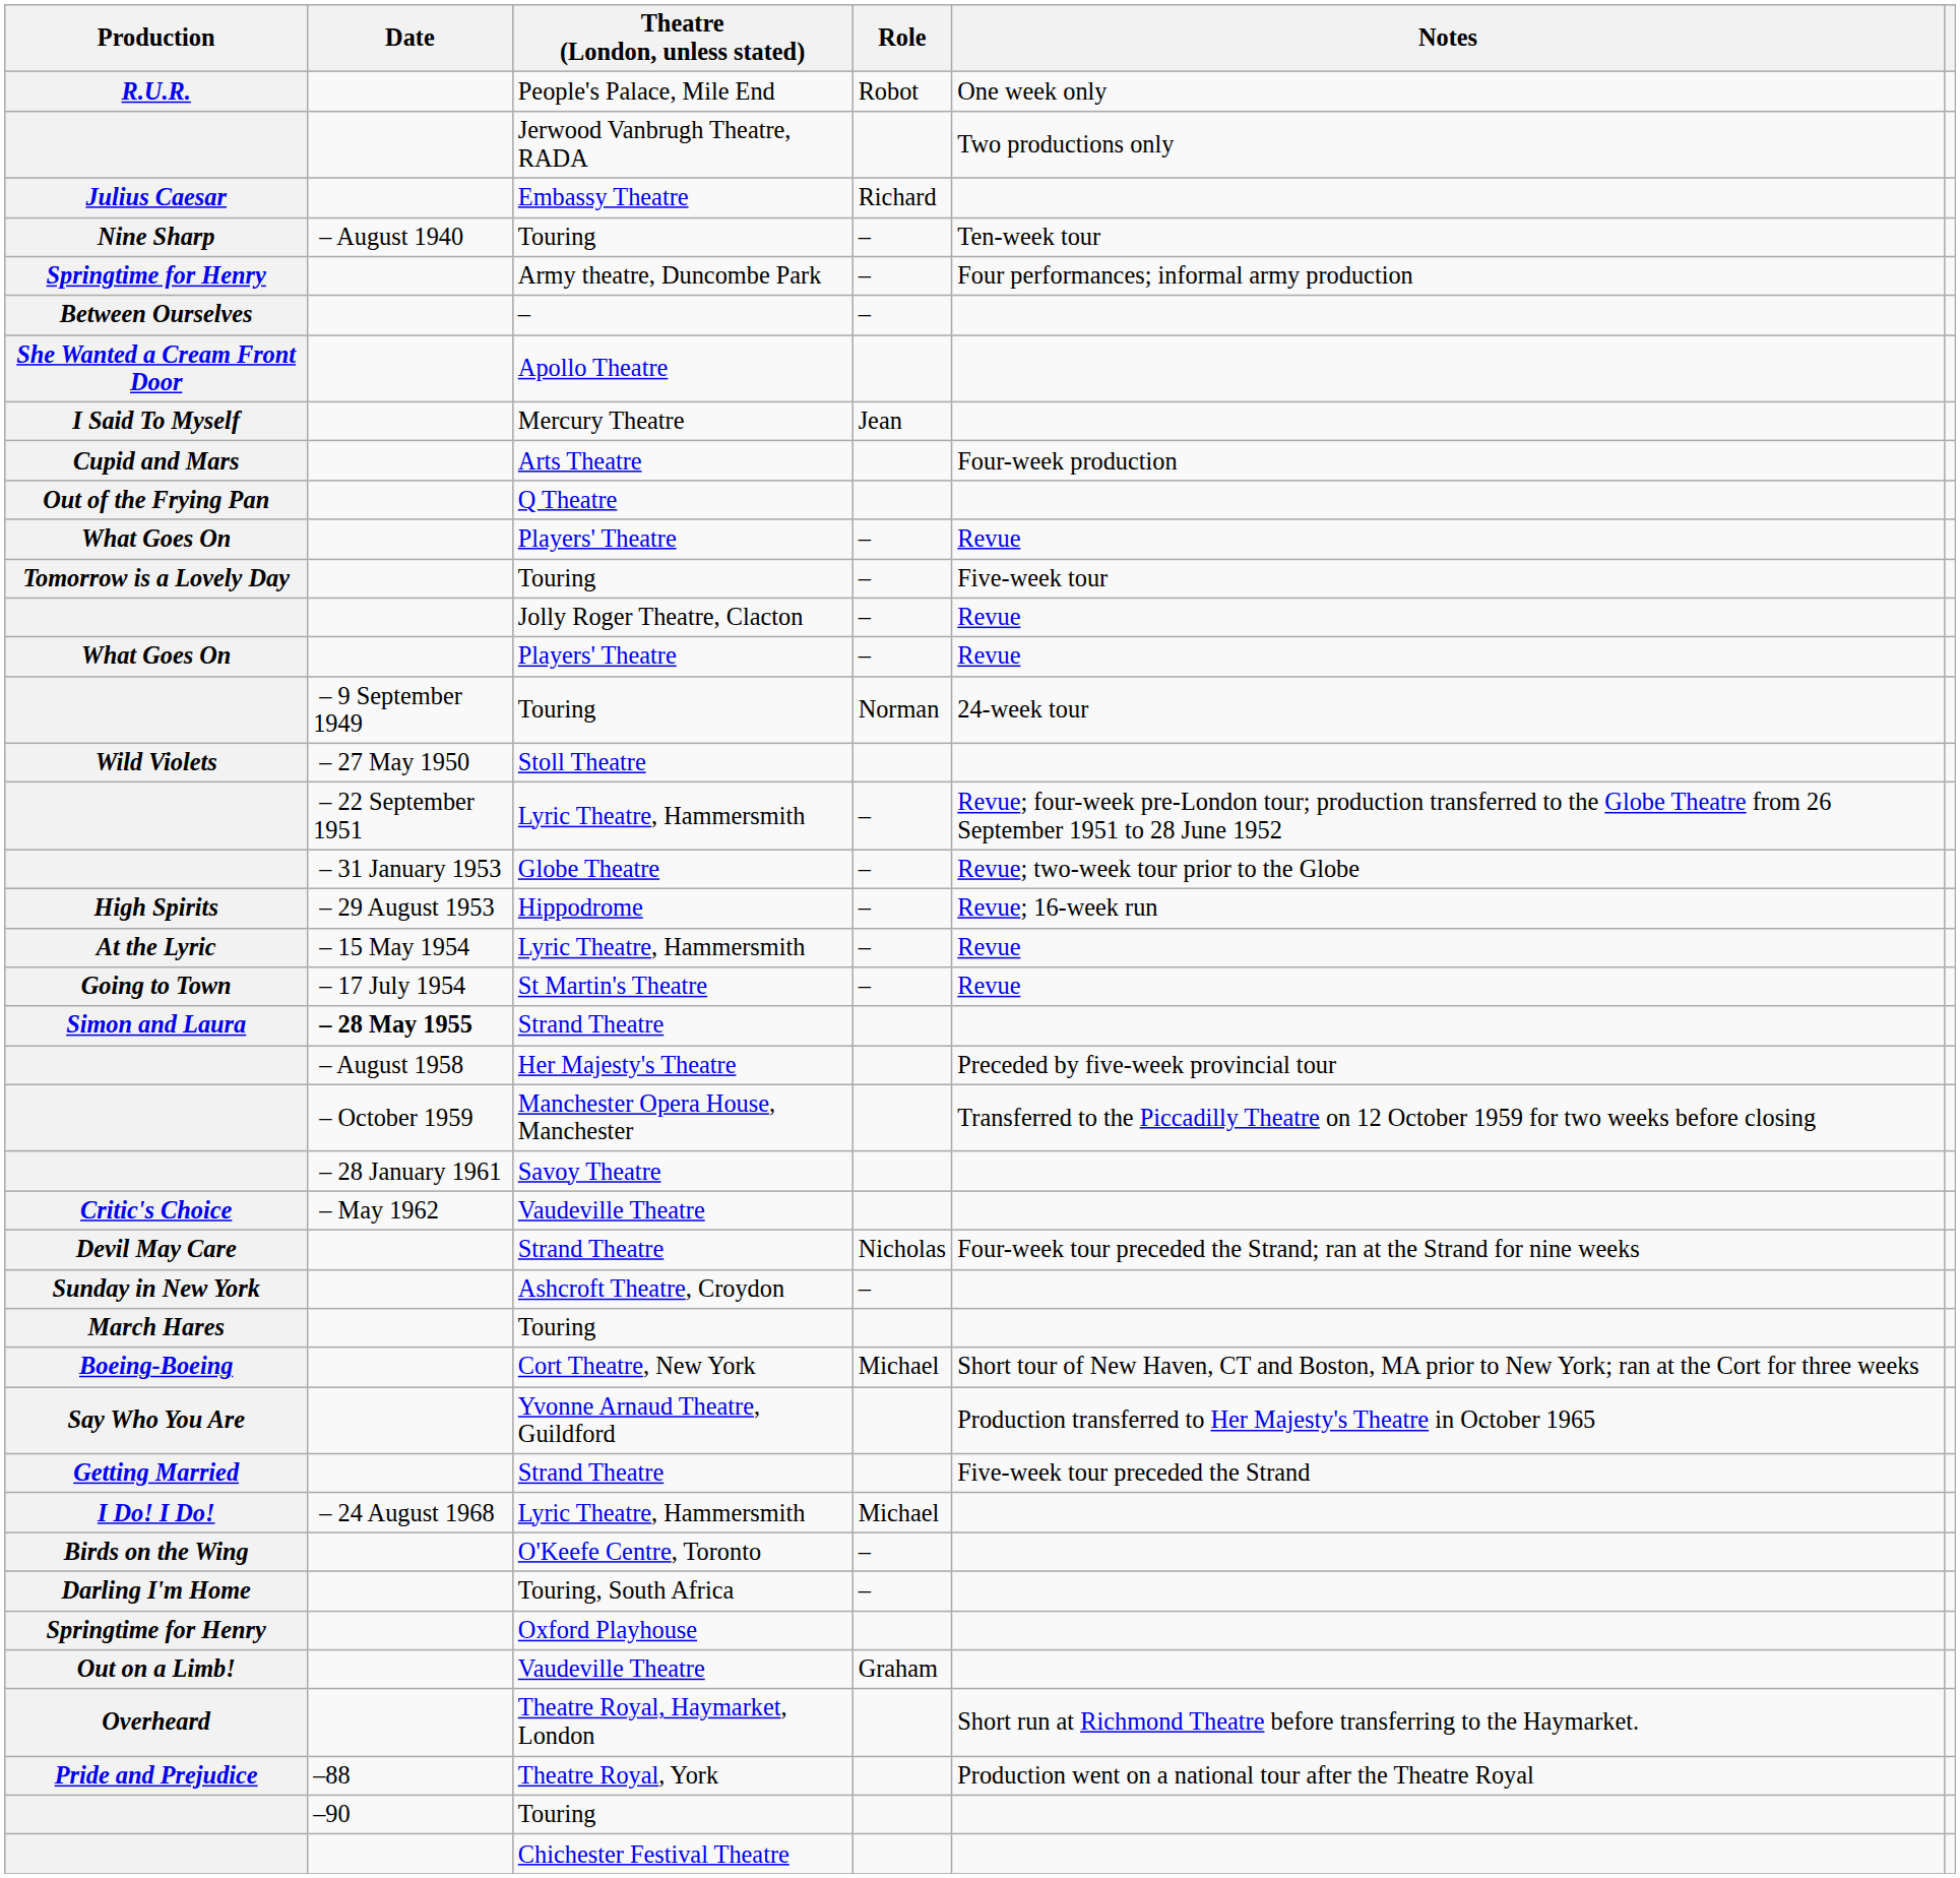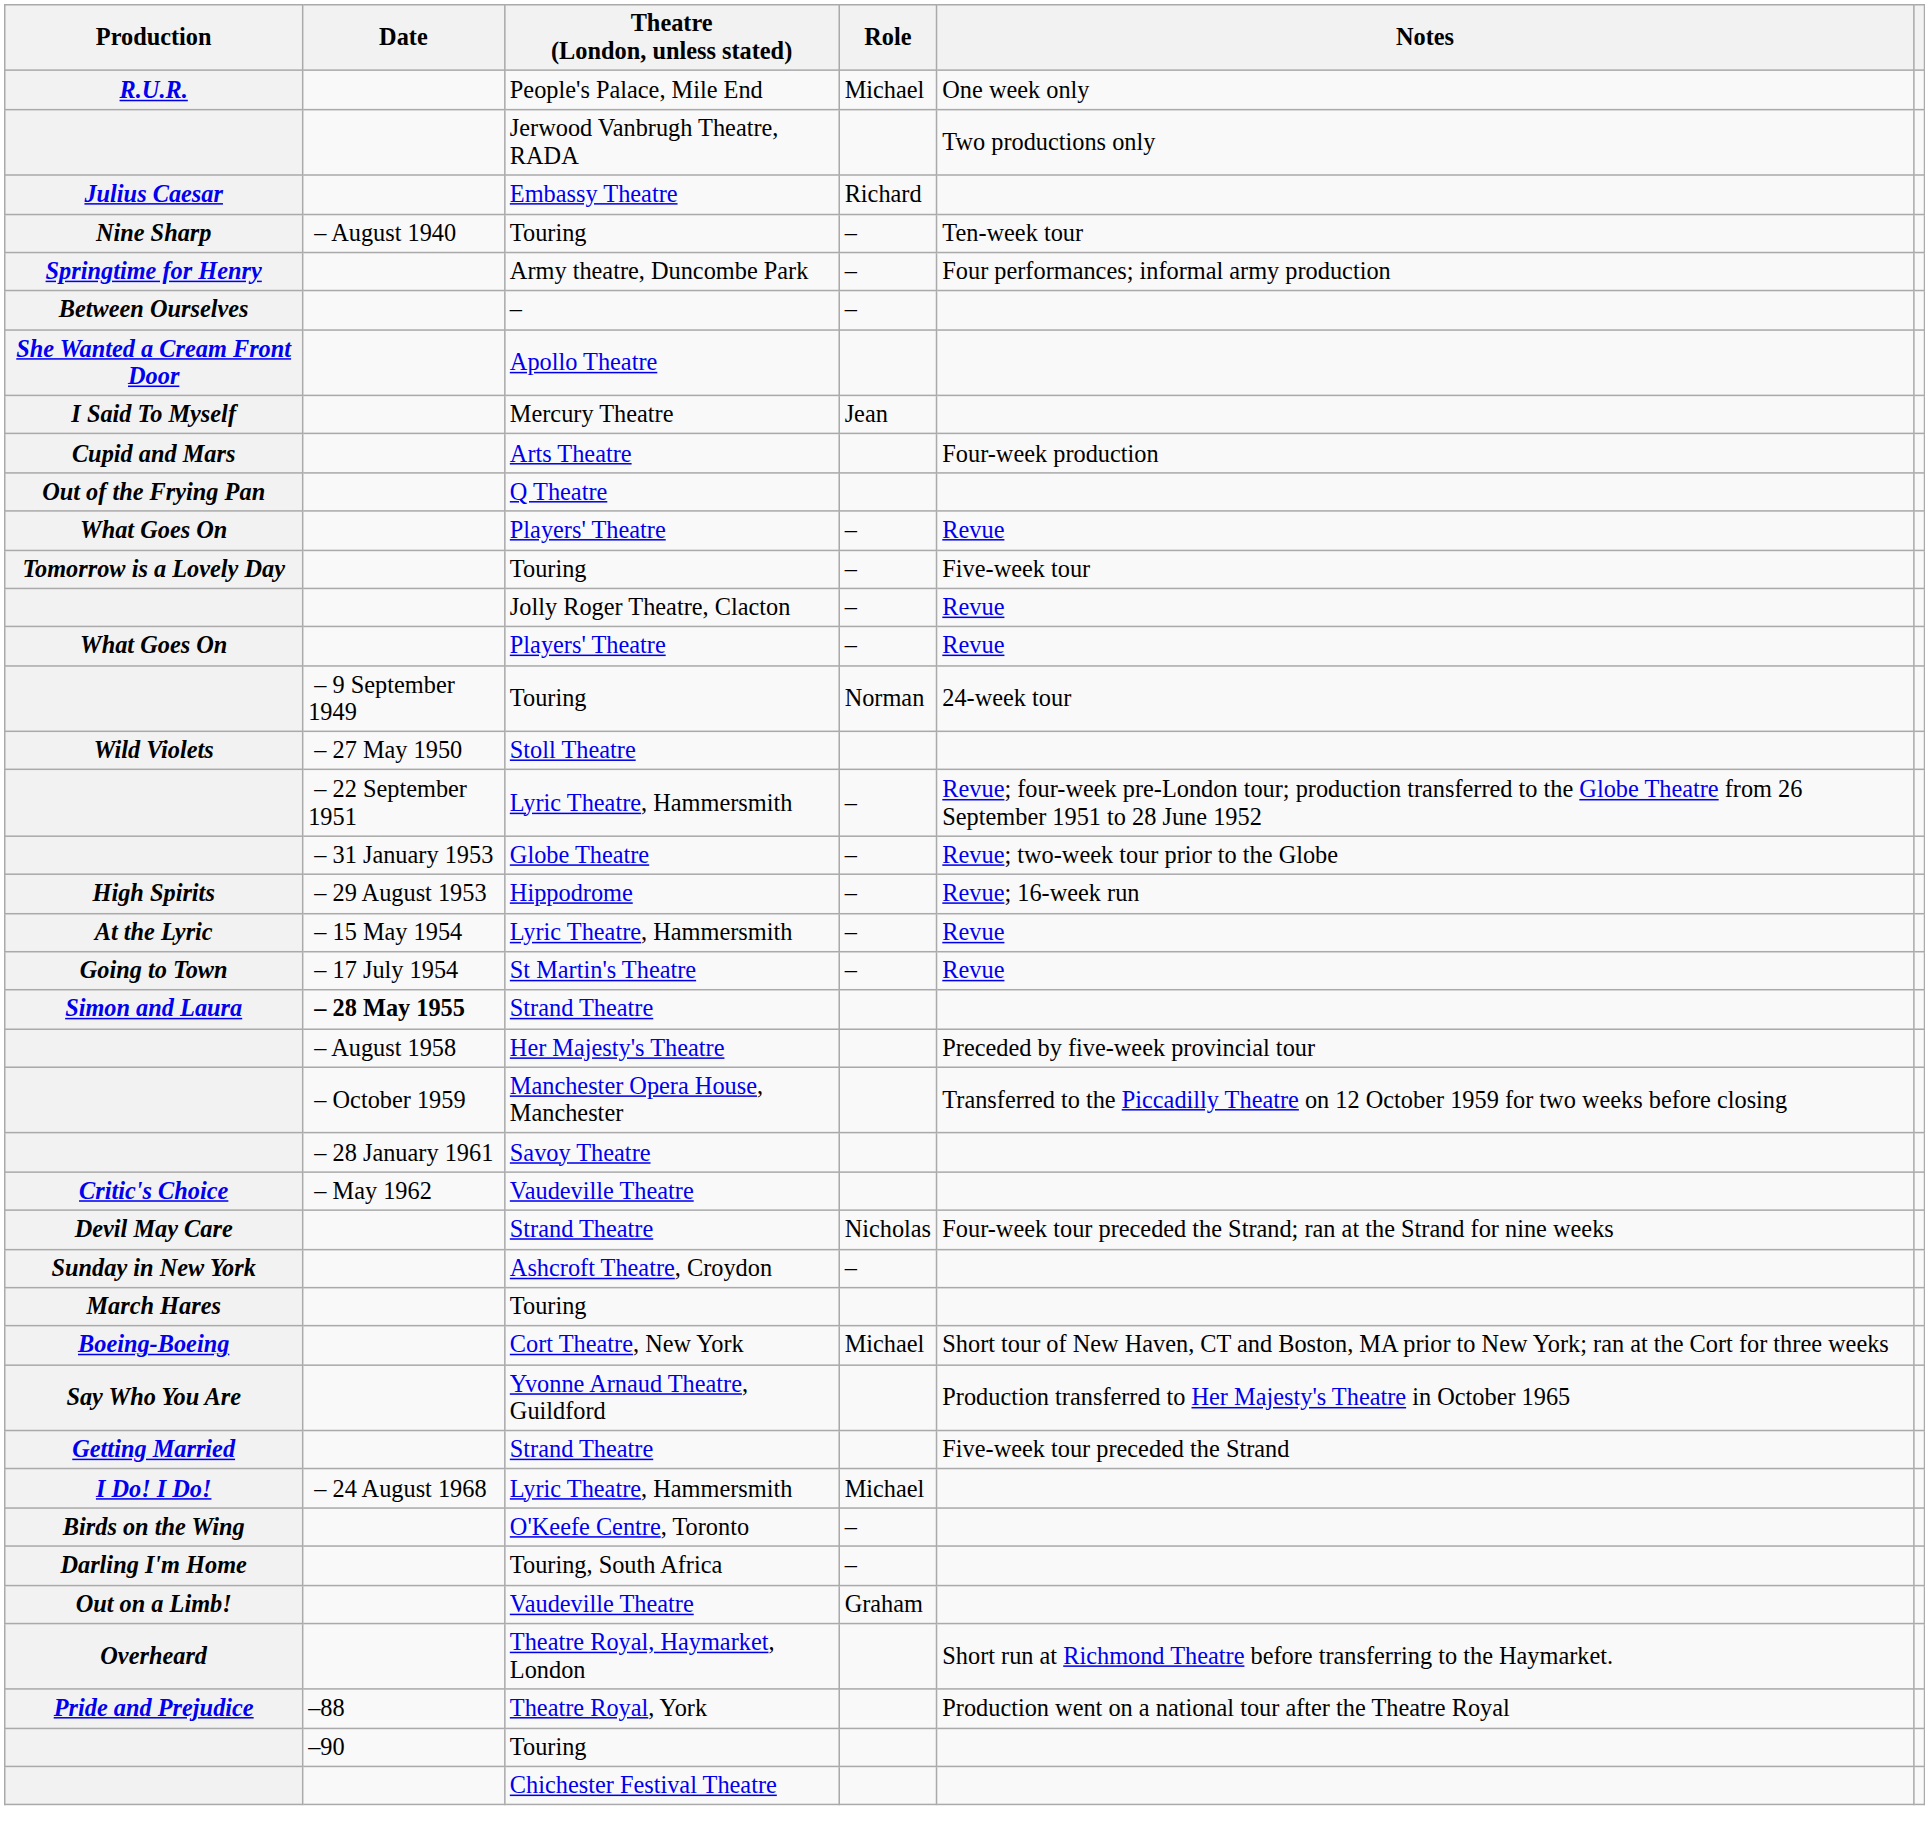 <table class="wikitable plainrowheaders sortable" style="margin-right: 0;">
 <tr>
 <th scope="col">Production</th>
 <th scope="col">Date</th>
 <th scope="col">Theatre<br>(London, unless stated)</th>
 <th scope="col">Role</th>
 <th scope="col" class="unsortable">Notes</th>
 <th scope="col" class="unsortable"></th>
 </tr>
 <tr>
 <th scope="row"><em><a href='#'>R.U.R.</a></em></th>
 <td></td>
 <td>People's Palace, Mile End</td>
-<td>Robot</td>
+<td>Michael</td>
 <td>One week only</td>
 <td style="text-align: center;"></td>
 </tr>
 <tr>
 <th scope="row"></th>
 <td></td>
 <td>Jerwood Vanbrugh Theatre, RADA</td>
 <td></td>
 <td>Two productions only</td>
 <td style="text-align: center;"></td>
 </tr>
 <tr>
 <th scope="row"><em><a href='#'>Julius Caesar</a></em></th>
 <td></td>
 <td><a href='#'>Embassy Theatre</a></td>
 <td>Richard</td>
 <td></td>
 <td style="text-align: center;"></td>
 </tr>
 <tr>
 <th scope="row"><em>Nine Sharp</em></th>
 <td> – August 1940</td>
 <td>Touring</td>
 <td>–</td>
 <td>Ten-week tour</td>
 <td style="text-align: center;"></td>
 </tr>
 <tr>
 <th scope="row"><em><a href='#'>Springtime for Henry</a></em></th>
 <td></td>
 <td>Army theatre, Duncombe Park</td>
 <td>–</td>
 <td>Four performances; informal army production</td>
 <td style="text-align: center;"></td>
 </tr>
 <tr>
 <th scope="row"><em>Between Ourselves</em></th>
 <td></td>
 <td>–</td>
 <td>–</td>
 <td></td>
 <td style="text-align: center;"></td>
 </tr>
 <tr>
 <th scope="row"><em><a href='#'>She Wanted a Cream Front Door</a></em></th>
 <td></td>
 <td><a href='#'>Apollo Theatre</a></td>
 <td></td>
 <td></td>
 <td style="text-align: center;"></td>
 </tr>
 <tr>
 <th scope="row"><em>I Said To Myself</em></th>
 <td></td>
 <td>Mercury Theatre</td>
 <td>Jean</td>
 <td></td>
 <td style="text-align: center;"></td>
 </tr>
 <tr>
 <th scope="row"><em>Cupid and Mars</em></th>
 <td></td>
 <td><a href='#'>Arts Theatre</a></td>
 <td></td>
 <td>Four-week production</td>
 <td style="text-align: center;"></td>
 </tr>
 <tr>
 <th scope="row"><em>Out of the Frying Pan</em></th>
 <td></td>
 <td><a href='#'>Q Theatre</a></td>
 <td></td>
 <td></td>
 <td style="text-align: center;"></td>
 </tr>
 <tr>
 <th scope="row"><em>What Goes On</em></th>
 <td></td>
 <td><a href='#'>Players' Theatre</a></td>
 <td>–</td>
 <td><a href='#'>Revue</a></td>
 <td style="text-align: center;"></td>
 </tr>
 <tr>
 <th scope="row"><em>Tomorrow is a Lovely Day</em></th>
 <td></td>
 <td>Touring</td>
 <td>–</td>
 <td>Five-week tour</td>
 <td style="text-align: center;"></td>
 </tr>
 <tr>
 <th scope="row"></th>
 <td></td>
 <td>Jolly Roger Theatre, Clacton</td>
 <td>–</td>
 <td><a href='#'>Revue</a></td>
 <td style="text-align: center;"></td>
 </tr>
 <tr>
 <th scope="row"><em>What Goes On</em></th>
 <td></td>
 <td><a href='#'>Players' Theatre</a></td>
 <td>–</td>
 <td><a href='#'>Revue</a></td>
 <td style="text-align: center;"></td>
 </tr>
 <tr>
 <th scope="row"></th>
 <td> – 9 September 1949</td>
 <td>Touring</td>
 <td>Norman</td>
 <td>24-week tour</td>
 <td style="text-align: center;"></td>
 </tr>
 <tr>
 <th scope="row"><em>Wild Violets</em></th>
 <td> – 27 May 1950</td>
 <td><a href='#'>Stoll Theatre</a></td>
 <td></td>
 <td></td>
 <td style="text-align: center;"></td>
 </tr>
 <tr>
 <th scope="row"></th>
 <td> – 22 September 1951</td>
 <td><a href='#'>Lyric Theatre</a>, Hammersmith</td>
 <td>–</td>
 <td><a href='#'>Revue</a>; four-week pre-London tour; production transferred to the <a href='#'>Globe Theatre</a> from 26 September 1951 to 28 June 1952</td>
 <td style="text-align: center;"></td>
 </tr>
 <tr>
 <th scope="row"></th>
 <td> – 31 January 1953</td>
 <td><a href='#'>Globe Theatre</a></td>
 <td>–</td>
 <td><a href='#'>Revue</a>; two-week tour prior to the Globe</td>
 <td style="text-align: center;"></td>
 </tr>
 <tr>
 <th scope="row"><em>High Spirits</em></th>
 <td> – 29 August 1953</td>
 <td><a href='#'>Hippodrome</a></td>
 <td>–</td>
 <td><a href='#'>Revue</a>; 16-week run</td>
 <td style="text-align: center;"></td>
 </tr>
 <tr>
 <th scope="row"><em>At the Lyric</em></th>
 <td> – 15 May 1954</td>
 <td><a href='#'>Lyric Theatre</a>, Hammersmith</td>
 <td>–</td>
 <td><a href='#'>Revue</a></td>
 <td style="text-align: center;"></td>
 </tr>
 <tr>
 <th scope="row"><em>Going to Town</em></th>
 <td> – 17 July 1954</td>
 <td><a href='#'>St Martin's Theatre</a></td>
 <td>–</td>
 <td><a href='#'>Revue</a></td>
 <td style="text-align: center;"></td>
 </tr>
 <tr>
 <th scope="row"><em><a href='#'>Simon and Laura</a></em></th>
 <td><strong>  – 28 May 1955</strong></td>
 <td><a href='#'>Strand Theatre</a></td>
 <td></td>
 <td></td>
 <td style="text-align: center;"></td>
 </tr>
 <tr>
 <th scope="row"></th>
 <td> – August 1958</td>
 <td><a href='#'>Her Majesty's Theatre</a></td>
 <td></td>
 <td>Preceded by five-week provincial tour</td>
 <td style="text-align: center;"></td>
 </tr>
 <tr>
 <th scope="row"></th>
 <td> – October 1959</td>
 <td><a href='#'>Manchester Opera House</a>, Manchester</td>
 <td></td>
 <td>Transferred to the <a href='#'>Piccadilly Theatre</a> on 12 October 1959 for two weeks before closing</td>
 <td style="text-align: center;"></td>
 </tr>
 <tr>
 <th scope="row"></th>
 <td> – 28 January 1961</td>
 <td><a href='#'>Savoy Theatre</a></td>
 <td></td>
 <td></td>
 <td style="text-align: center;"></td>
 </tr>
 <tr>
 <th scope="row"><em><a href='#'>Critic's Choice</a></em></th>
 <td> – May 1962</td>
 <td><a href='#'>Vaudeville Theatre</a></td>
 <td></td>
 <td></td>
 <td style="text-align: center;"></td>
 </tr>
 <tr>
 <th scope="row"><em>Devil May Care</em></th>
 <td></td>
 <td><a href='#'>Strand Theatre</a></td>
 <td>Nicholas</td>
 <td>Four-week tour preceded the Strand; ran at the Strand for nine weeks</td>
 <td style="text-align: center;"></td>
 </tr>
 <tr>
 <th scope="row"><em>Sunday in New York</em></th>
 <td></td>
 <td><a href='#'>Ashcroft Theatre</a>, Croydon</td>
 <td>–</td>
 <td></td>
 <td style="text-align: center;"></td>
 </tr>
 <tr>
 <th scope="row"><em>March Hares</em></th>
 <td></td>
 <td>Touring</td>
 <td></td>
 <td></td>
 <td style="text-align: center;"></td>
 </tr>
 <tr>
 <th scope="row"><em><a href='#'>Boeing-Boeing</a></em></th>
 <td></td>
 <td><a href='#'>Cort Theatre</a>, New York</td>
 <td>Michael</td>
 <td>Short tour of New Haven, CT and Boston, MA prior to New York; ran at the Cort for three weeks</td>
 <td style="text-align: center;"></td>
 </tr>
 <tr>
 <th scope="row"><em>Say Who You Are</em></th>
 <td></td>
 <td><a href='#'>Yvonne Arnaud Theatre</a>, Guildford</td>
 <td></td>
 <td>Production transferred to <a href='#'>Her Majesty's Theatre</a> in October 1965</td>
 <td style="text-align: center;"></td>
 </tr>
 <tr>
 <th scope="row"><em><a href='#'>Getting Married</a></em></th>
 <td></td>
 <td><a href='#'>Strand Theatre</a></td>
 <td></td>
 <td>Five-week tour preceded the Strand</td>
 <td style="text-align: center;"></td>
 </tr>
 <tr>
 <th scope="row"><em><a href='#'>I Do! I Do!</a></em></th>
 <td> – 24 August 1968</td>
 <td><a href='#'>Lyric Theatre</a>, Hammersmith</td>
 <td>Michael</td>
 <td></td>
 <td style="text-align: center;"></td>
 </tr>
 <tr>
 <th scope="row"><em>Birds on the Wing</em></th>
 <td></td>
 <td><a href='#'>O'Keefe Centre</a>, Toronto</td>
 <td>–</td>
 <td></td>
 <td style="text-align: center;"></td>
 </tr>
 <tr>
 <th scope="row"><em>Darling I'm Home</em></th>
 <td></td>
 <td>Touring, South Africa</td>
 <td>–</td>
 <td></td>
 <td style="text-align: center;"></td>
 </tr>
 <tr>
-<th scope="row"><em>Springtime for Henry</em></th>
-<td></td>
-<td><a href='#'>Oxford Playhouse</a></td>
-<td></td>
-<td></td>
-<td style="text-align: center;"></td>
-</tr>
-<tr>
 <th scope="row"><em>Out on a Limb!</em></th>
 <td></td>
 <td><a href='#'>Vaudeville Theatre</a></td>
 <td>Graham</td>
 <td></td>
 <td style="text-align: center;"></td>
 </tr>
 <tr>
 <th scope="row"><em>Overheard</em></th>
 <td></td>
 <td><a href='#'>Theatre Royal, Haymarket</a>, London</td>
 <td></td>
 <td>Short run at <a href='#'>Richmond Theatre</a> before transferring to the Haymarket.</td>
 <td style="text-align: center;"></td>
 </tr>
 <tr>
 <th scope="row"><em><a href='#'>Pride and Prejudice</a></em></th>
 <td>–88</td>
 <td><a href='#'>Theatre Royal</a>, York</td>
 <td></td>
 <td>Production went on a national tour after the Theatre Royal</td>
 <td style="text-align: center;"></td>
 </tr>
 <tr>
 <th scope="row"></th>
 <td>–90</td>
 <td>Touring</td>
 <td></td>
 <td></td>
 <td style="text-align: center;"></td>
 </tr>
 <tr>
 <th scope="row"></th>
 <td></td>
 <td><a href='#'>Chichester Festival Theatre</a></td>
 <td></td>
 <td></td>
 <td style="text-align: center;"></td>
 </tr>
 </table>
